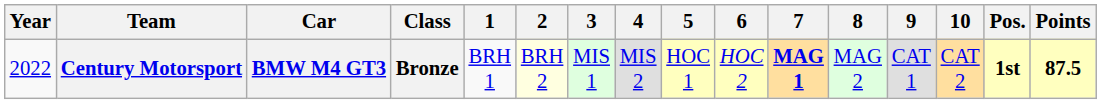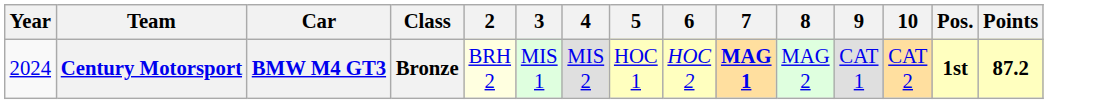 <table class="wikitable" border="1" style="text-align:center; font-size:90%;">
 <tr>
 <th>Year</th>
 <th>Team</th>
 <th>Car</th>
 <th>Class</th>
-<th>1</th>
 <th>2</th>
 <th>3</th>
 <th>4</th>
 <th>5</th>
 <th>6</th>
 <th>7</th>
 <th>8</th>
 <th>9</th>
 <th>10</th>
 <th>Pos.</th>
 <th>Points</th>
 </tr>
 <tr>
-<td><a href='#'>2022</a></td>
+<td><a href='#'>2024</a></td>
 <th><a href='#'>Century Motorsport</a></th>
 <th><a href='#'>BMW M4 GT3</a></th>
 <th>Bronze</th>
-<td><a href='#'>BRH<br>1</a></td>
 <td style="background: lightyellow;"><a href='#'>BRH<br>2</a></td>
 <td style="background:#DFFFDF;"><a href='#'>MIS<br>1</a><br></td>
 <td style="background:#DFDFDF;"><a href='#'>MIS<br>2</a><br></td>
 <td style="background:#FFFFBF;"><a href='#'>HOC<br>1</a><br></td>
 <td style="background:#FFFFBF;"><em><a href='#'>HOC<br>2</a></em><br></td>
 <td style="background:#FFDF9F;"><strong><a href='#'>MAG<br>1</a></strong><br></td>
 <td style="background:#DFFFDF;"><a href='#'>MAG<br>2</a><br></td>
 <td style="background:#DFDFDF;"><a href='#'>CAT<br>1</a><br></td>
 <td style="background:#FFDF9F;"><a href='#'>CAT<br>2</a><br></td>
 <th style="background:#FFFFBF;">1st</th>
-<th style="background:#FFFFBF;">87.5</th>
+<th style="background:#FFFFBF;">87.2</th>
 </tr>
 </table>
